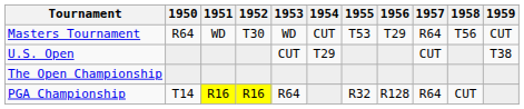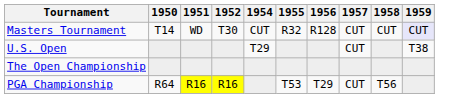 <table class="wikitable" style="font-size:95%;text-align:center;">
 <tr>
 <th>Tournament</th>
 <th>1950</th>
 <th>1951</th>
 <th>1952</th>
-<th>1953</th>
 <th>1954</th>
 <th>1955</th>
 <th>1956</th>
 <th>1957</th>
 <th>1958</th>
 <th>1959</th>
 </tr>
 <tr>
 <td align=left><a href='#'>Masters Tournament</a></td>
-<td>R64</td>
+<td>T14</td>
 <td>WD</td>
 <td>T30</td>
-<td>WD</td>
 <td>CUT</td>
-<td>T53</td>
-<td>T29</td>
-<td>R64</td>
-<td>T56</td>
+<td>R32</td>
+<td>R128</td>
 <td>CUT</td>
+<td>CUT</td>
+<td style="background: lavender;">CUT</td>
 </tr>
 <tr>
 <td align=left><a href='#'>U.S. Open</a></td>
 <td style="background:#eeeeee;"></td>
 <td style="background:#eeeeee;"></td>
 <td style="background:#eeeeee;"></td>
-<td>CUT</td>
 <td>T29</td>
 <td style="background:#eeeeee;"></td>
 <td style="background:#eeeeee;"></td>
 <td>CUT</td>
 <td style="background:#eeeeee;"></td>
 <td>T38</td>
 </tr>
 <tr>
 <td align=left><a href='#'>The Open Championship</a></td>
 <td style="background:#eeeeee;"></td>
 <td style="background:#eeeeee;"></td>
 <td style="background:#eeeeee;"></td>
 <td style="background:#eeeeee;"></td>
 <td style="background:#eeeeee;"></td>
 <td style="background:#eeeeee;"></td>
 <td style="background:#eeeeee;"></td>
 <td style="background:#eeeeee;"></td>
 <td style="background:#eeeeee;"></td>
-<td style="background:#eeeeee;"></td>
 </tr>
 <tr>
 <td align=left><a href='#'>PGA Championship</a></td>
-<td>T14</td>
+<td>R64</td>
 <td style="background:yellow;">R16</td>
 <td style="background:yellow;">R16</td>
-<td>R64</td>
 <td style="background:#eeeeee;"></td>
-<td>R32</td>
-<td>R128</td>
-<td>R64</td>
+<td>T53</td>
+<td>T29</td>
 <td>CUT</td>
+<td>T56</td>
 <td style="background:#eeeeee;"></td>
 </tr>
 </table>
